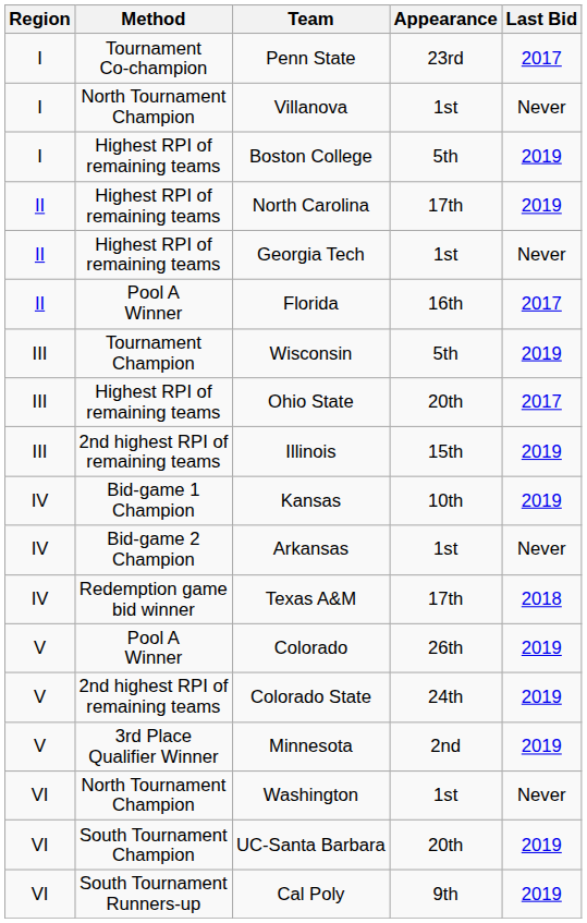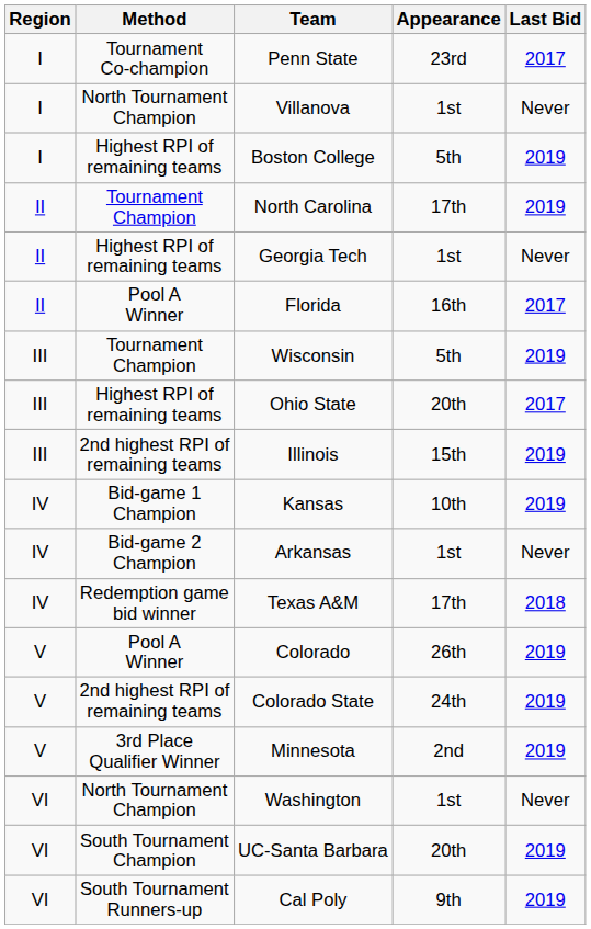 <table class="wikitable sortable" style="text-align:center">
 <tr>
 <th>Region</th>
 <th>Method</th>
 <th>Team</th>
 <th>Appearance</th>
 <th>Last Bid</th>
 </tr>
 <tr>
 <td>I</td>
 <td>Tournament<br>Co-champion</td>
 <td>Penn State</td>
 <td>23rd</td>
 <td><a href='#'>2017</a></td>
 </tr>
 <tr>
 <td>I</td>
 <td>North Tournament<br>Champion</td>
 <td>Villanova</td>
 <td>1st</td>
 <td>Never</td>
 </tr>
 <tr>
 <td>I</td>
 <td>Highest RPI of<br>remaining teams</td>
 <td>Boston College</td>
 <td>5th</td>
 <td><a href='#'>2019</a></td>
 </tr>
 <tr>
 <td><a href='#'>II</a></td>
-<td>Highest RPI of<br>remaining teams</td>
+<td><a href='#'>Tournament<br>Champion</a></td>
 <td>North Carolina</td>
 <td>17th</td>
 <td><a href='#'>2019</a></td>
 </tr>
 <tr>
 <td><a href='#'>II</a></td>
 <td>Highest RPI of<br>remaining teams</td>
 <td>Georgia Tech</td>
 <td>1st</td>
 <td>Never</td>
 </tr>
 <tr>
 <td><a href='#'>II</a></td>
 <td>Pool A<br>Winner</td>
 <td>Florida</td>
 <td>16th</td>
 <td><a href='#'>2017</a></td>
 </tr>
 <tr>
 <td>III</td>
 <td>Tournament<br>Champion</td>
 <td>Wisconsin</td>
 <td>5th</td>
 <td><a href='#'>2019</a></td>
 </tr>
 <tr>
 <td>III</td>
 <td>Highest RPI of<br>remaining teams</td>
 <td>Ohio State</td>
 <td>20th</td>
 <td><a href='#'>2017</a></td>
 </tr>
 <tr>
 <td>III</td>
 <td>2nd highest RPI of<br>remaining teams</td>
 <td>Illinois</td>
 <td>15th</td>
 <td><a href='#'>2019</a></td>
 </tr>
 <tr>
 <td>IV</td>
 <td>Bid-game 1<br>Champion</td>
 <td>Kansas</td>
 <td>10th</td>
 <td><a href='#'>2019</a></td>
 </tr>
 <tr>
 <td>IV</td>
 <td>Bid-game 2<br>Champion</td>
 <td>Arkansas</td>
 <td>1st</td>
 <td>Never</td>
 </tr>
 <tr>
 <td>IV</td>
 <td>Redemption game<br>bid winner</td>
 <td>Texas A&M</td>
 <td>17th</td>
 <td><a href='#'>2018</a></td>
 </tr>
 <tr>
 <td>V</td>
 <td>Pool A<br>Winner</td>
 <td>Colorado</td>
 <td>26th</td>
 <td><a href='#'>2019</a></td>
 </tr>
 <tr>
 <td>V</td>
 <td>2nd highest RPI of<br>remaining teams</td>
 <td>Colorado State</td>
 <td>24th</td>
 <td><a href='#'>2019</a></td>
 </tr>
 <tr>
 <td>V</td>
 <td>3rd Place<br>Qualifier Winner</td>
 <td>Minnesota</td>
 <td>2nd</td>
 <td><a href='#'>2019</a></td>
 </tr>
 <tr>
 <td>VI</td>
 <td>North Tournament<br>Champion</td>
 <td>Washington</td>
 <td>1st</td>
 <td>Never</td>
 </tr>
 <tr>
 <td>VI</td>
 <td>South Tournament<br>Champion</td>
 <td>UC-Santa Barbara</td>
 <td>20th</td>
 <td><a href='#'>2019</a></td>
 </tr>
 <tr>
 <td>VI</td>
 <td>South Tournament<br>Runners-up</td>
 <td>Cal Poly</td>
 <td>9th</td>
 <td><a href='#'>2019</a></td>
 </tr>
 </table>
